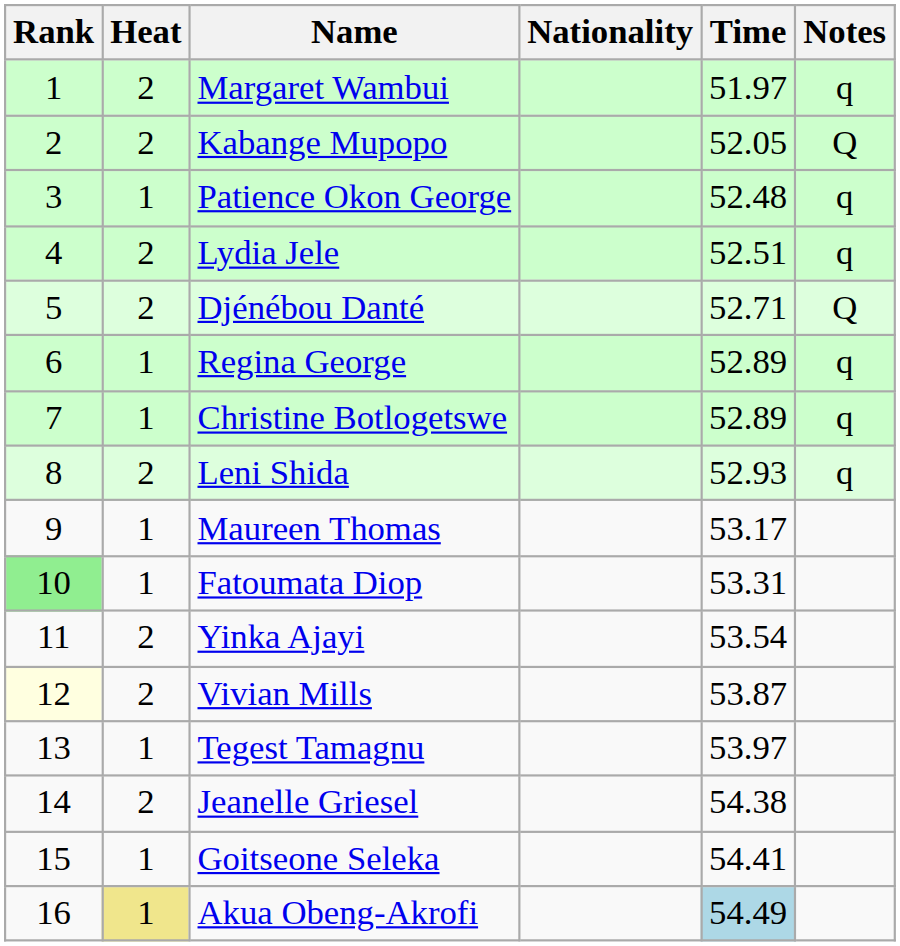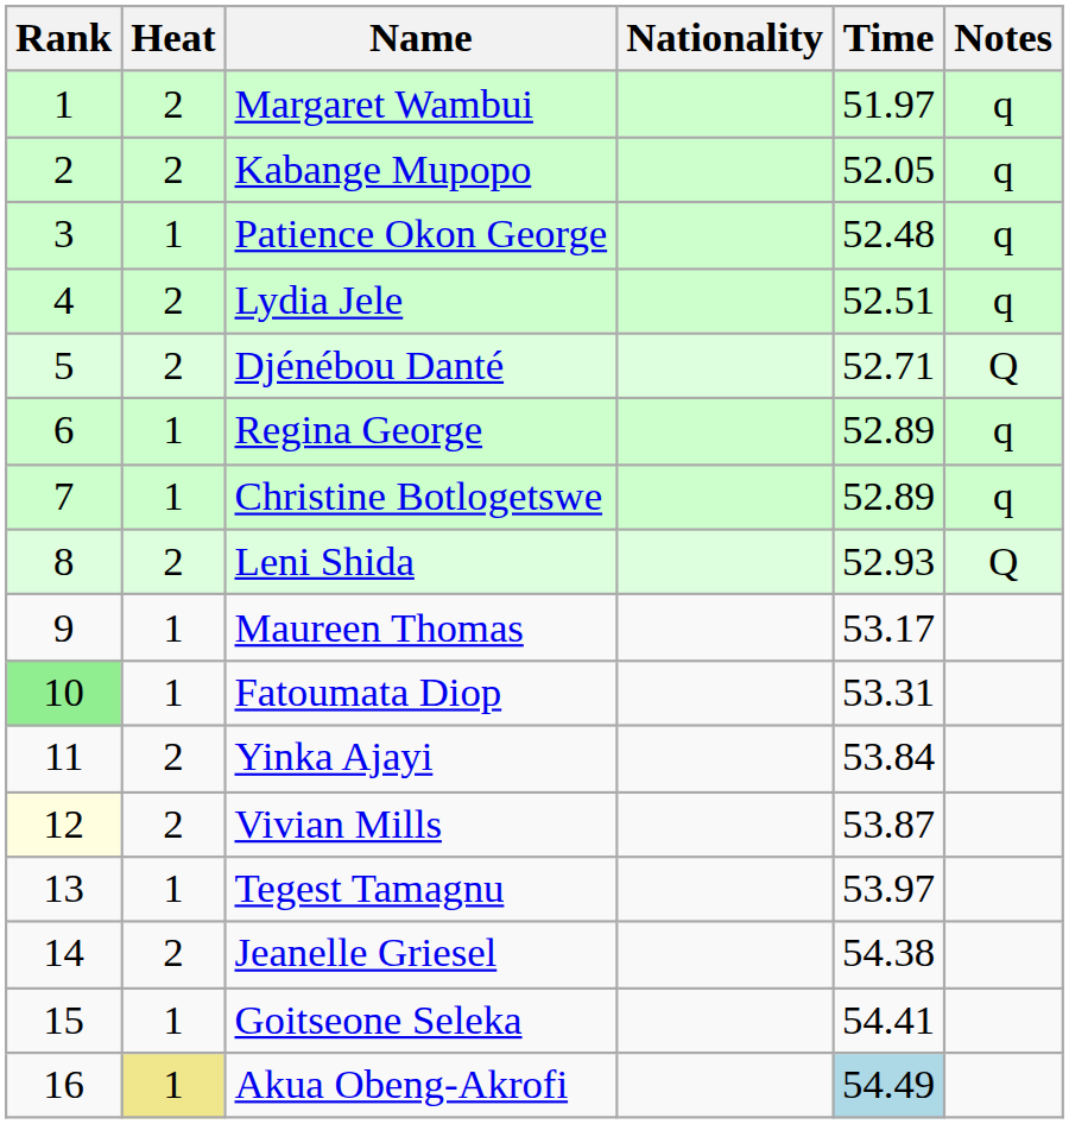 <table class="wikitable sortable" style="text-align:center">
 <tr>
 <th>Rank</th>
 <th>Heat</th>
 <th>Name</th>
 <th>Nationality</th>
 <th>Time</th>
 <th>Notes</th>
 </tr>
 <tr bgcolor=ccffcc>
 <td>1</td>
 <td>2</td>
 <td align=left><a href='#'>Margaret Wambui</a></td>
 <td align=left></td>
 <td>51.97</td>
 <td>q</td>
 </tr>
 <tr bgcolor=ccffcc>
 <td>2</td>
 <td>2</td>
 <td align=left><a href='#'>Kabange Mupopo</a></td>
 <td align=left></td>
 <td>52.05</td>
-<td>Q</td>
+<td>q</td>
 </tr>
 <tr bgcolor=ccffcc>
 <td>3</td>
 <td>1</td>
 <td align=left><a href='#'>Patience Okon George</a></td>
 <td align=left></td>
 <td>52.48</td>
 <td>q</td>
 </tr>
 <tr bgcolor=ccffcc>
 <td>4</td>
 <td>2</td>
 <td align=left><a href='#'>Lydia Jele</a></td>
 <td align=left></td>
 <td>52.51</td>
 <td>q</td>
 </tr>
 <tr bgcolor=ddffdd>
 <td>5</td>
 <td>2</td>
 <td align=left><a href='#'>Djénébou Danté</a></td>
 <td align=left></td>
 <td>52.71</td>
 <td>Q</td>
 </tr>
 <tr bgcolor=ccffcc>
 <td>6</td>
 <td>1</td>
 <td align=left><a href='#'>Regina George</a></td>
 <td align=left></td>
 <td>52.89</td>
 <td>q</td>
 </tr>
 <tr bgcolor=ccffcc>
 <td>7</td>
 <td>1</td>
 <td align=left><a href='#'>Christine Botlogetswe</a></td>
 <td align=left></td>
 <td>52.89</td>
 <td>q</td>
 </tr>
 <tr bgcolor=ddffdd>
 <td>8</td>
 <td>2</td>
 <td align=left><a href='#'>Leni Shida</a></td>
 <td align=left></td>
 <td>52.93</td>
-<td>q</td>
+<td>Q</td>
 </tr>
 <tr>
 <td>9</td>
 <td>1</td>
 <td align=left><a href='#'>Maureen Thomas</a></td>
 <td align=left></td>
 <td>53.17</td>
 <td></td>
 </tr>
 <tr>
 <td style="background: lightgreen;">10</td>
 <td>1</td>
 <td align=left><a href='#'>Fatoumata Diop</a></td>
 <td align=left></td>
 <td>53.31</td>
 <td></td>
 </tr>
 <tr>
 <td>11</td>
 <td>2</td>
 <td align=left><a href='#'>Yinka Ajayi</a></td>
 <td align=left></td>
-<td>53.54</td>
+<td>53.84</td>
 <td></td>
 </tr>
 <tr>
 <td style="background: lightyellow;">12</td>
 <td>2</td>
 <td align=left><a href='#'>Vivian Mills</a></td>
 <td align=left></td>
 <td>53.87</td>
 <td></td>
 </tr>
 <tr>
 <td>13</td>
 <td>1</td>
 <td align=left><a href='#'>Tegest Tamagnu</a></td>
 <td align=left></td>
 <td>53.97</td>
 <td></td>
 </tr>
 <tr>
 <td>14</td>
 <td>2</td>
 <td align=left><a href='#'>Jeanelle Griesel</a></td>
 <td align=left></td>
 <td>54.38</td>
 <td></td>
 </tr>
 <tr>
 <td>15</td>
 <td>1</td>
 <td align=left><a href='#'>Goitseone Seleka</a></td>
 <td align=left></td>
 <td>54.41</td>
 <td></td>
 </tr>
 <tr>
 <td>16</td>
 <td style="background: khaki;">1</td>
 <td align=left><a href='#'>Akua Obeng-Akrofi</a></td>
 <td align=left></td>
 <td style="background: lightblue;">54.49</td>
 <td></td>
 </tr>
 </table>
